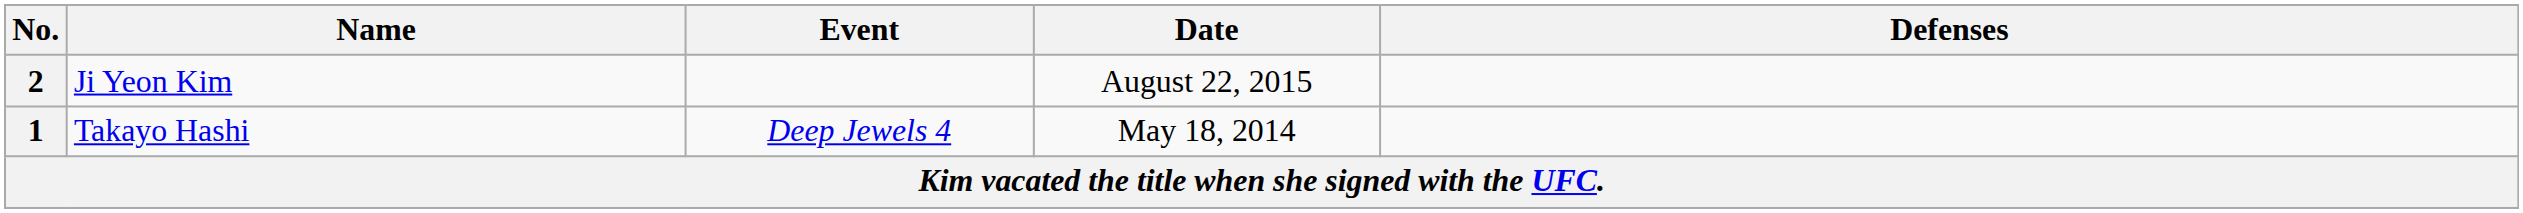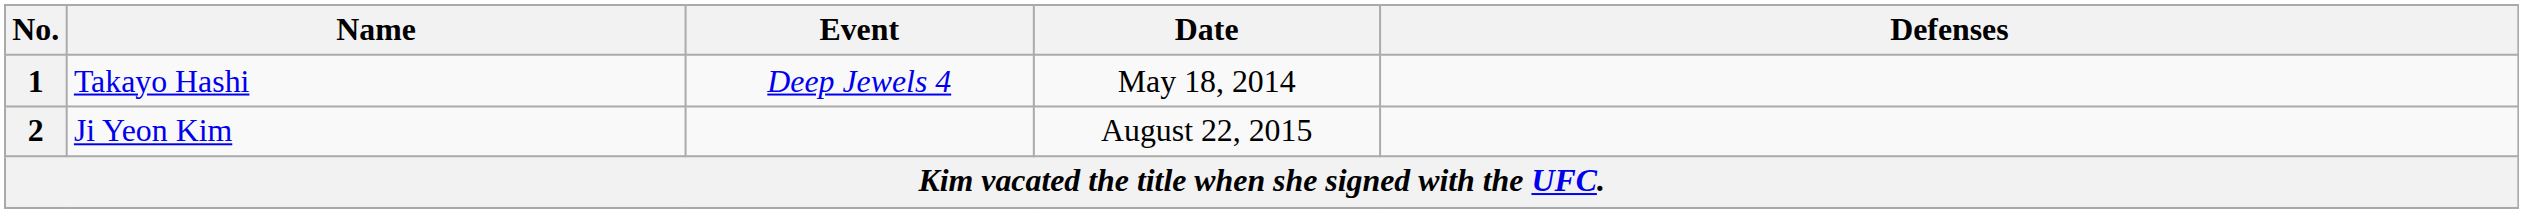 <table class="wikitable" width=100%>
 <tr>
 <th width=1%>No.</th>
 <th width=25%>Name</th>
 <th width=14%>Event</th>
 <th width=14%>Date</th>
 <th width=46%>Defenses</th>
 </tr>
 <tr>
+<th>1</th>
+<td align=left> <a href='#'>Takayo Hashi</a><br></td>
+<td align=center><em><a href='#'>Deep Jewels 4</a></em> <br></td>
+<td align=center>May 18, 2014</td>
+<td></td>
+</tr>
+<tr>
 <th>2</th>
 <td align=left> <a href='#'>Ji Yeon Kim</a></td>
 <td align=center><em></em> <br></td>
 <td align=center>August 22, 2015</td>
-<td></td>
-</tr>
-<tr>
-<th>1</th>
-<td align=left> <a href='#'>Takayo Hashi</a><br></td>
-<td align=center><em><a href='#'>Deep Jewels 4</a></em> <br></td>
-<td align=center>May 18, 2014</td>
 <td></td>
 </tr>
 <tr>
 <th align="center" colspan="5"><em>Kim vacated the title when she signed with the <a href='#'>UFC</a>.</em></th>
 </tr>
 <tr>
 </tr>
 </table>
